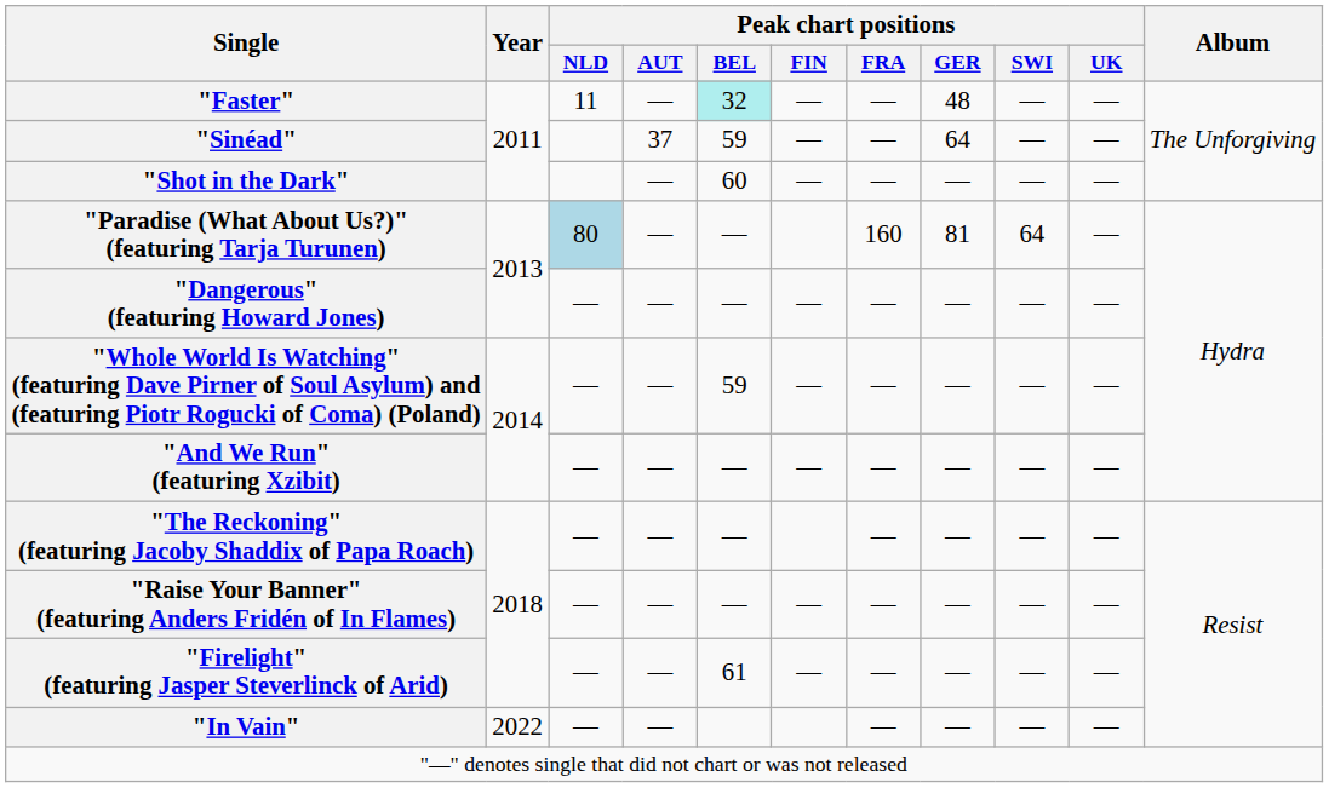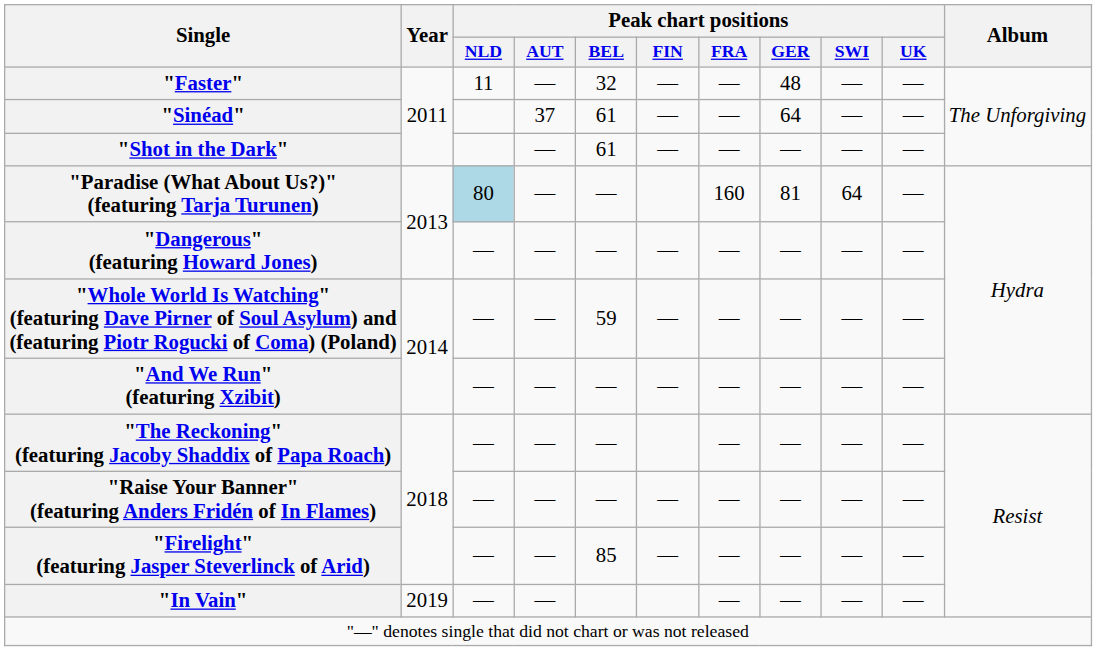 <table class="wikitable plainrowheaders" style="text-align:center;">
 <tr>
 <th scope="colw" rowspan="2">Single</th>
 <th scope="col" rowspan="2">Year</th>
 <th scope="col" colspan="8">Peak chart positions</th>
 <th scope="col" rowspan="2">Album</th>
 </tr>
 <tr>
 <th scope="col" style="width:3em;font-size:85%;"><a href='#'>NLD</a><br></th>
 <th scope="col" style="width:3em;font-size:85%;"><a href='#'>AUT</a><br></th>
 <th scope="col" style="width:3em;font-size:85%;"><a href='#'>BEL</a><br></th>
 <th scope="col" style="width:3em;font-size:85%;"><a href='#'>FIN</a><br></th>
 <th scope="col" style="width:3em;font-size:85%;"><a href='#'>FRA</a><br></th>
 <th scope="col" style="width:3em;font-size:85%;"><a href='#'>GER</a><br></th>
 <th scope="col" style="width:3em;font-size:85%;"><a href='#'>SWI</a><br></th>
 <th scope="col" style="width:3em;font-size:85%;"><a href='#'>UK</a><br></th>
 </tr>
 <tr>
 <th scope="row">"<a href='#'>Faster</a>"</th>
 <td rowspan="3">2011</td>
 <td>11</td>
 <td>—</td>
-<td style="background: paleturquoise;">32</td>
+<td>32</td>
 <td>—</td>
 <td>—</td>
 <td>48</td>
 <td>—</td>
 <td>—</td>
 <td rowspan="3"><em>The Unforgiving</em></td>
 </tr>
 <tr>
 <th scope="row">"<a href='#'>Sinéad</a>"</th>
 <td></td>
 <td>37</td>
-<td>59</td>
+<td>61</td>
 <td>—</td>
 <td>—</td>
 <td>64</td>
 <td>—</td>
 <td>—</td>
 </tr>
 <tr>
 <th scope="row">"<a href='#'>Shot in the Dark</a>"</th>
 <td></td>
 <td>—</td>
-<td>60</td>
+<td>61</td>
 <td>—</td>
 <td>—</td>
 <td>—</td>
 <td>—</td>
 <td>—</td>
 </tr>
 <tr>
 <th scope="row">"Paradise (What About Us?)"<br><span>(featuring <a href='#'>Tarja Turunen</a>)</span></th>
 <td rowspan="2">2013</td>
 <td style="background: lightblue;">80</td>
 <td>—</td>
 <td>—</td>
 <td></td>
 <td>160</td>
 <td>81</td>
 <td>64</td>
 <td>—</td>
 <td rowspan="4"><em>Hydra</em></td>
 </tr>
 <tr>
 <th scope="row">"<a href='#'>Dangerous</a>"<br><span>(featuring <a href='#'>Howard Jones</a>)</span></th>
 <td>—</td>
 <td>—</td>
 <td>—</td>
 <td>—</td>
 <td>—</td>
 <td>—</td>
 <td>—</td>
 <td>—</td>
 </tr>
 <tr>
 <th scope="row">"<a href='#'>Whole World Is Watching</a>"<br><span>(featuring <a href='#'>Dave Pirner</a> of <a href='#'>Soul Asylum</a>) and<br>(featuring <a href='#'>Piotr Rogucki</a> of <a href='#'>Coma</a>) (Poland)</span></th>
 <td rowspan="2">2014</td>
 <td>—</td>
 <td>—</td>
 <td>59</td>
 <td>—</td>
 <td>—</td>
 <td>—</td>
 <td>—</td>
 <td>—</td>
 </tr>
 <tr>
 <th scope="row">"<a href='#'>And We Run</a>"<br><span>(featuring <a href='#'>Xzibit</a>)</span></th>
 <td>—</td>
 <td>—</td>
 <td>—</td>
 <td>—</td>
 <td>—</td>
 <td>—</td>
 <td>—</td>
 <td>—</td>
 </tr>
 <tr>
 <th scope="row">"<a href='#'>The Reckoning</a>"<br><span>(featuring <a href='#'>Jacoby Shaddix</a> of <a href='#'>Papa Roach</a>)</span></th>
 <td rowspan="3">2018</td>
 <td>—</td>
 <td>—</td>
 <td>—</td>
 <td></td>
 <td>—</td>
 <td>—</td>
 <td>—</td>
 <td>—</td>
 <td rowspan="4"><em>Resist</em></td>
 </tr>
 <tr>
 <th scope="row">"Raise Your Banner"<br><span>(featuring <a href='#'>Anders Fridén</a> of <a href='#'>In Flames</a>)</span></th>
 <td>—</td>
 <td>—</td>
 <td>—</td>
 <td>—</td>
 <td>—</td>
 <td>—</td>
 <td>—</td>
 <td>—</td>
 </tr>
 <tr>
 <th scope="row">"<a href='#'>Firelight</a>"<br><span>(featuring <a href='#'>Jasper Steverlinck</a> of <a href='#'>Arid</a>)</span></th>
 <td>—</td>
 <td>—</td>
-<td>61</td>
+<td>85</td>
 <td>—</td>
 <td>—</td>
 <td>—</td>
 <td>—</td>
 <td>—</td>
 </tr>
 <tr>
 <th scope="row">"<a href='#'>In Vain</a>"</th>
-<td>2022</td>
+<td>2019</td>
 <td>—</td>
 <td>—</td>
 <td></td>
 <td></td>
 <td>—</td>
 <td>—</td>
 <td>—</td>
 <td>—</td>
 </tr>
 <tr>
 <td colspan="13" style="font-size:85%">"—" denotes single that did not chart or was not released</td>
 </tr>
 </table>
